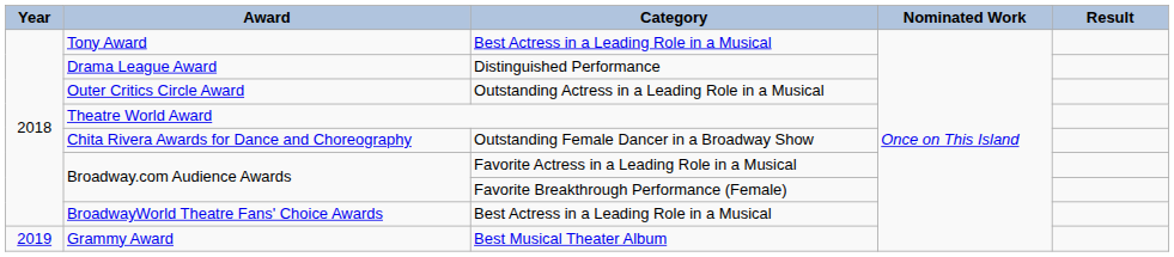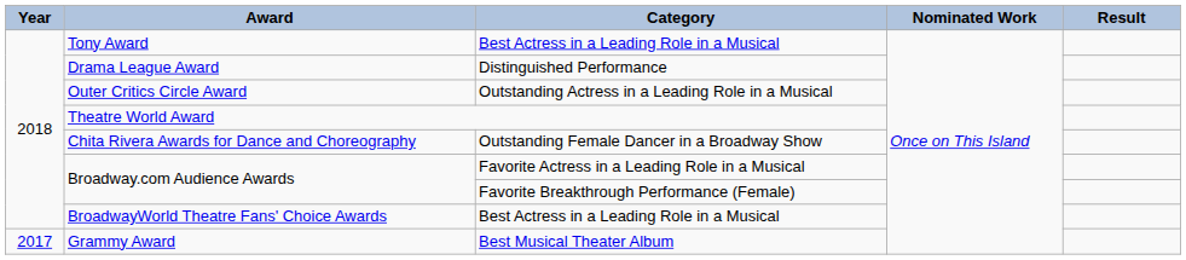 <table class="wikitable" width="95%">
 <tr align="center">
 <th style="background:#B0C4DE; width:5%">Year</th>
 <th style="background:#B0C4DE; width:35%">Award</th>
 <th style="background:#B0C4DE; width:35%">Category</th>
 <th style="background:#B0C4DE; width:15%">Nominated Work</th>
 <th style="background:#B0C4DE; width:10%">Result</th>
 </tr>
 <tr>
 <td rowspan="8" align="center">2018</td>
 <td><a href='#'>Tony Award</a></td>
 <td><a href='#'>Best Actress in a Leading Role in a Musical</a></td>
 <td rowspan="9"><em><a href='#'>Once on This Island</a></em></td>
 <td></td>
 </tr>
 <tr>
 <td><a href='#'>Drama League Award</a></td>
 <td>Distinguished Performance</td>
 <td></td>
 </tr>
 <tr>
 <td><a href='#'>Outer Critics Circle Award</a></td>
 <td>Outstanding Actress in a Leading Role in a Musical</td>
 <td></td>
 </tr>
 <tr>
 <td colspan="2"><a href='#'>Theatre World Award</a></td>
 <td></td>
 </tr>
 <tr>
 <td><a href='#'>Chita Rivera Awards for Dance and Choreography</a></td>
 <td>Outstanding Female Dancer in a Broadway Show</td>
 <td></td>
 </tr>
 <tr>
 <td rowspan="2">Broadway.com Audience Awards</td>
 <td>Favorite Actress in a Leading Role in a Musical</td>
 <td></td>
 </tr>
 <tr>
 <td>Favorite Breakthrough Performance (Female)</td>
 <td></td>
 </tr>
 <tr>
 <td><a href='#'>BroadwayWorld Theatre Fans' Choice Awards</a></td>
 <td>Best Actress in a Leading Role in a Musical</td>
 <td></td>
 </tr>
 <tr>
-<td align="center"><a href='#'>2019</a></td>
+<td align="center"><a href='#'>2017</a></td>
 <td><a href='#'>Grammy Award</a></td>
 <td><a href='#'>Best Musical Theater Album</a></td>
 <td></td>
 </tr>
 </table>
